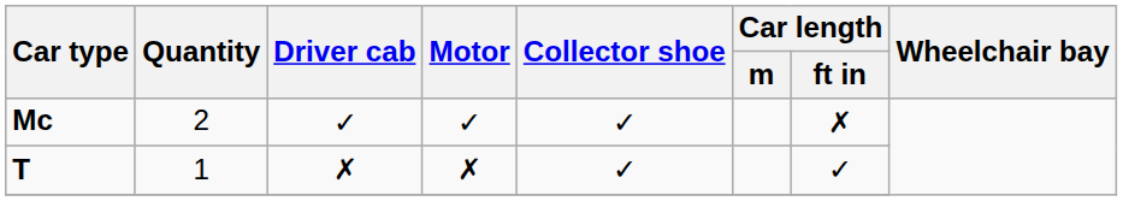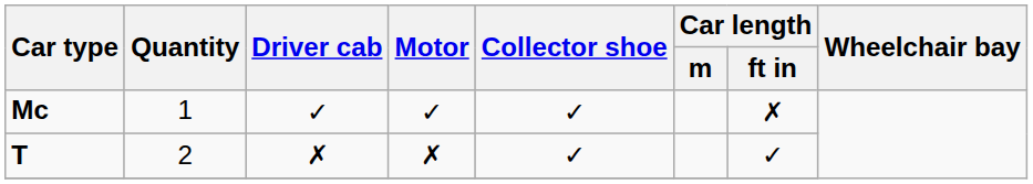 <table class="wikitable" style="text-align:center">
 <tr>
 <th rowspan=2>Car type</th>
 <th rowspan=2>Quantity</th>
 <th rowspan=2><a href='#'>Driver cab</a></th>
 <th rowspan=2><a href='#'>Motor</a></th>
 <th rowspan=2><a href='#'>Collector shoe</a></th>
 <th colspan=2>Car length</th>
 <th rowspan=2>Wheelchair bay</th>
 </tr>
 <tr>
 <th bgcolor="#c0c0f0">m</th>
 <th bgcolor="#c0c0f0">ft in</th>
 </tr>
 <tr>
 <td style=text-align:left><strong>Mc</strong></td>
-<td>2</td>
+<td>1</td>
 <td><span>✓</span></td>
 <td><span>✓</span></td>
 <td><span>✓</span></td>
 <td></td>
 <td><span>✗</span></td>
 </tr>
 <tr>
 <td style=text-align:left><strong>T</strong></td>
-<td>1</td>
+<td>2</td>
 <td><span>✗</span></td>
 <td><span>✗</span></td>
 <td><span>✓</span></td>
 <td></td>
 <td><span>✓</span></td>
 </tr>
 <tr>
 </tr>
 </table>
